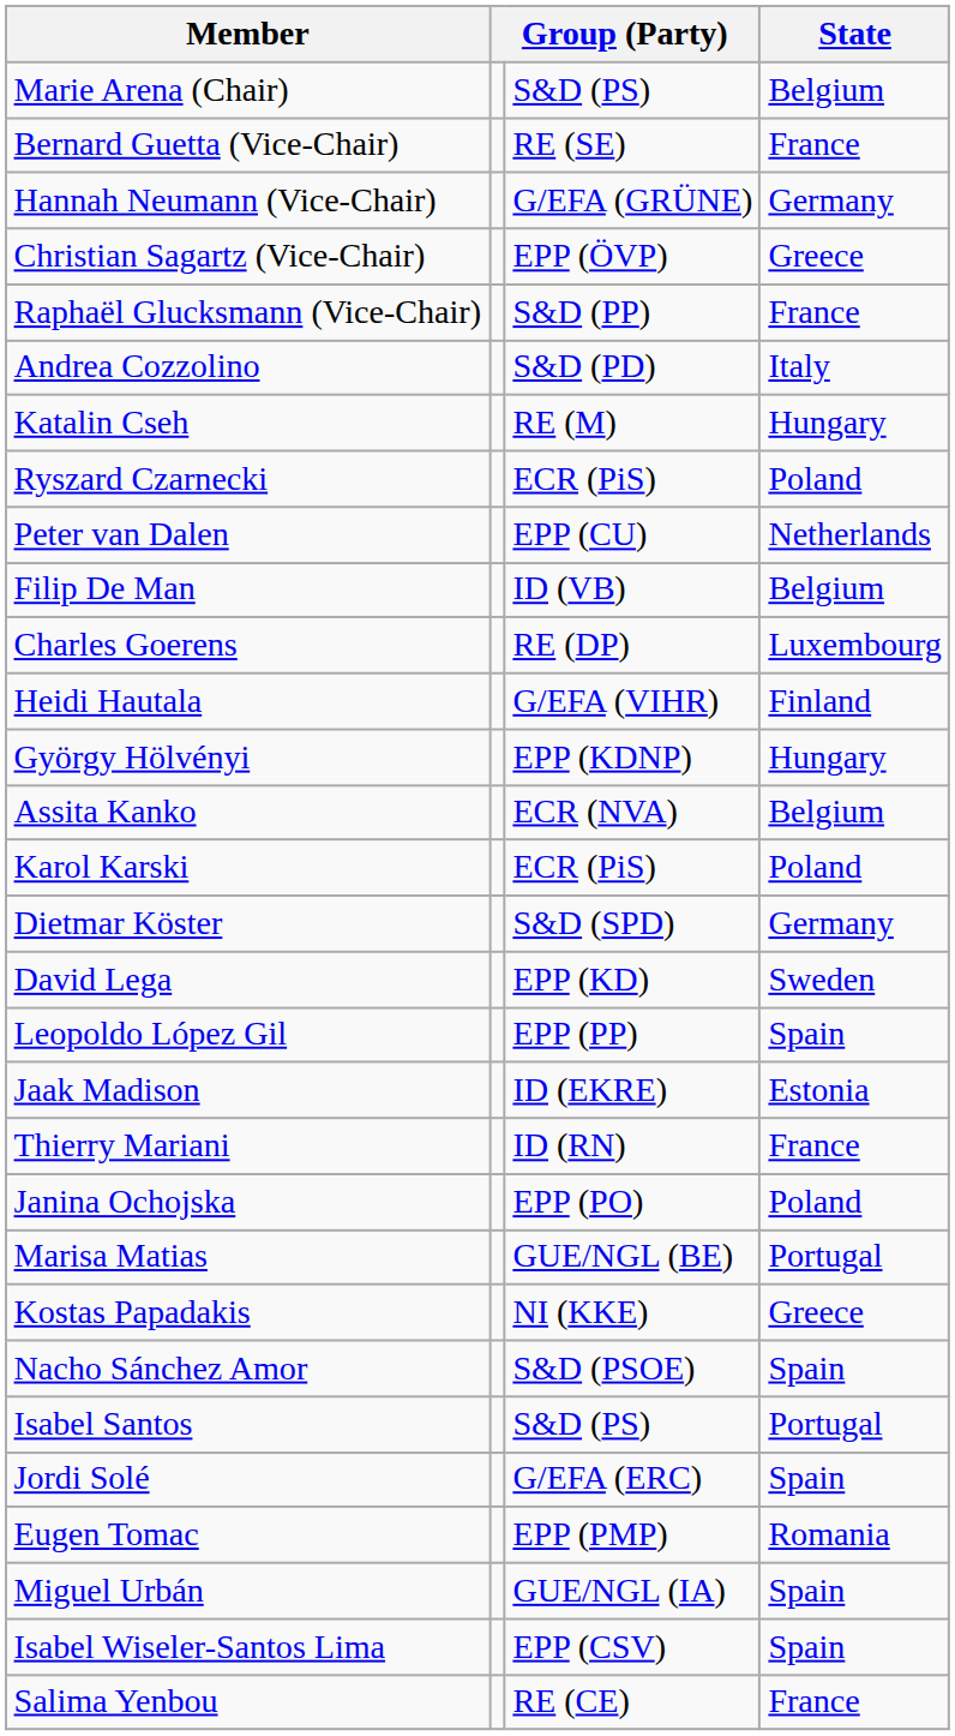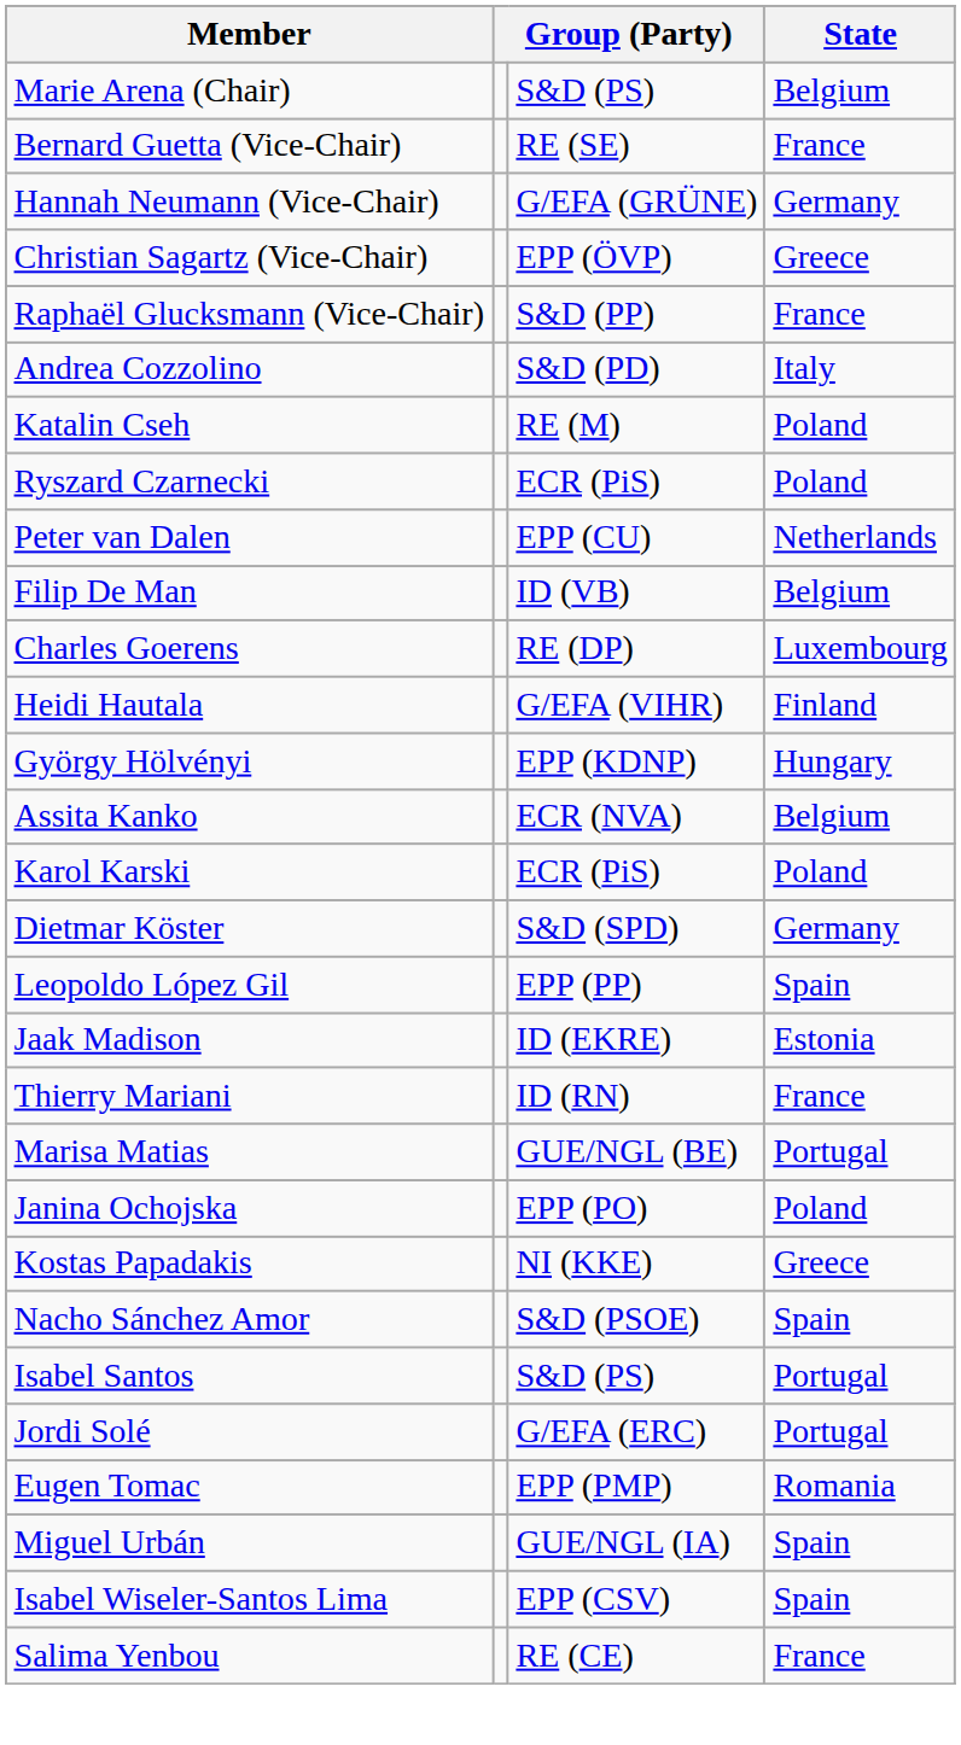 <table class="wikitable sortable mw-collapsible mw-collapsed" style="font-size:90%">
 <tr>
 <th>Member</th>
 <th colspan=2><a href='#'>Group</a> (Party)</th>
 <th><a href='#'>State</a></th>
 </tr>
 <tr>
 <td><a href='#'>Marie Arena</a> (Chair)</td>
 <td bgcolor=></td>
 <td><a href='#'>S&D</a> (<a href='#'>PS</a>)</td>
 <td><a href='#'>Belgium</a></td>
 </tr>
 <tr>
 <td><a href='#'>Bernard Guetta</a> (Vice-Chair)</td>
 <td bgcolor=></td>
 <td><a href='#'>RE</a> (<a href='#'>SE</a>)</td>
 <td><a href='#'>France</a></td>
 </tr>
 <tr>
 <td><a href='#'>Hannah Neumann</a> (Vice-Chair)</td>
 <td bgcolor=></td>
 <td><a href='#'>G/EFA</a> (<a href='#'>GRÜNE</a>)</td>
 <td><a href='#'>Germany</a></td>
 </tr>
 <tr>
 <td><a href='#'>Christian Sagartz</a> (Vice-Chair)</td>
 <td bgcolor=></td>
 <td><a href='#'>EPP</a> (<a href='#'>ÖVP</a>)</td>
 <td><a href='#'>Greece</a></td>
 </tr>
 <tr>
 <td><a href='#'>Raphaël Glucksmann</a> (Vice-Chair)</td>
 <td bgcolor=></td>
 <td><a href='#'>S&D</a> (<a href='#'>PP</a>)</td>
 <td><a href='#'>France</a></td>
 </tr>
 <tr>
 <td><a href='#'>Andrea Cozzolino</a></td>
 <td bgcolor=></td>
 <td><a href='#'>S&D</a> (<a href='#'>PD</a>)</td>
 <td><a href='#'>Italy</a></td>
 </tr>
 <tr>
 <td><a href='#'>Katalin Cseh</a></td>
 <td bgcolor=></td>
 <td><a href='#'>RE</a> (<a href='#'>M</a>)</td>
-<td><a href='#'>Hungary</a></td>
+<td><a href='#'>Poland</a></td>
 </tr>
 <tr>
 <td><a href='#'>Ryszard Czarnecki</a></td>
 <td bgcolor=></td>
 <td><a href='#'>ECR</a> (<a href='#'>PiS</a>)</td>
 <td><a href='#'>Poland</a></td>
 </tr>
 <tr>
 <td><a href='#'>Peter van Dalen</a></td>
 <td bgcolor=></td>
 <td><a href='#'>EPP</a> (<a href='#'>CU</a>)</td>
 <td><a href='#'>Netherlands</a></td>
 </tr>
 <tr>
 <td><a href='#'>Filip De Man</a></td>
 <td bgcolor=></td>
 <td><a href='#'>ID</a> (<a href='#'>VB</a>)</td>
 <td><a href='#'>Belgium</a></td>
 </tr>
 <tr>
 <td><a href='#'>Charles Goerens</a></td>
 <td bgcolor=></td>
 <td><a href='#'>RE</a> (<a href='#'>DP</a>)</td>
 <td><a href='#'>Luxembourg</a></td>
 </tr>
 <tr>
 <td><a href='#'>Heidi Hautala</a></td>
 <td bgcolor=></td>
 <td><a href='#'>G/EFA</a> (<a href='#'>VIHR</a>)</td>
 <td><a href='#'>Finland</a></td>
 </tr>
 <tr>
 <td><a href='#'>György Hölvényi</a></td>
 <td bgcolor=></td>
 <td><a href='#'>EPP</a> (<a href='#'>KDNP</a>)</td>
 <td><a href='#'>Hungary</a></td>
 </tr>
 <tr>
 <td><a href='#'>Assita Kanko</a></td>
 <td bgcolor=></td>
 <td><a href='#'>ECR</a> (<a href='#'>NVA</a>)</td>
 <td><a href='#'>Belgium</a></td>
 </tr>
 <tr>
 <td><a href='#'>Karol Karski</a></td>
 <td bgcolor=></td>
 <td><a href='#'>ECR</a> (<a href='#'>PiS</a>)</td>
 <td><a href='#'>Poland</a></td>
 </tr>
 <tr>
 <td><a href='#'>Dietmar Köster</a></td>
 <td bgcolor=></td>
 <td><a href='#'>S&D</a> (<a href='#'>SPD</a>)</td>
 <td><a href='#'>Germany</a></td>
 </tr>
 <tr>
-<td><a href='#'>David Lega</a></td>
-<td bgcolor=></td>
-<td><a href='#'>EPP</a> (<a href='#'>KD</a>)</td>
-<td><a href='#'>Sweden</a></td>
-</tr>
-<tr>
 <td><a href='#'>Leopoldo López Gil</a></td>
 <td bgcolor=></td>
 <td><a href='#'>EPP</a> (<a href='#'>PP</a>)</td>
 <td><a href='#'>Spain</a></td>
 </tr>
 <tr>
 <td><a href='#'>Jaak Madison</a></td>
 <td bgcolor=></td>
 <td><a href='#'>ID</a> (<a href='#'>EKRE</a>)</td>
 <td><a href='#'>Estonia</a></td>
 </tr>
 <tr>
 <td><a href='#'>Thierry Mariani</a></td>
 <td bgcolor=></td>
 <td><a href='#'>ID</a> (<a href='#'>RN</a>)</td>
 <td><a href='#'>France</a></td>
 </tr>
 <tr>
+<td><a href='#'>Marisa Matias</a></td>
+<td bgcolor=></td>
+<td><a href='#'>GUE/NGL</a> (<a href='#'>BE</a>)</td>
+<td><a href='#'>Portugal</a></td>
+</tr>
+<tr>
 <td><a href='#'>Janina Ochojska</a></td>
 <td bgcolor=></td>
 <td><a href='#'>EPP</a> (<a href='#'>PO</a>)</td>
 <td><a href='#'>Poland</a></td>
-</tr>
-<tr>
-<td><a href='#'>Marisa Matias</a></td>
-<td bgcolor=></td>
-<td><a href='#'>GUE/NGL</a> (<a href='#'>BE</a>)</td>
-<td><a href='#'>Portugal</a></td>
 </tr>
 <tr>
 <td><a href='#'>Kostas Papadakis</a></td>
 <td bgcolor=></td>
 <td><a href='#'>NI</a> (<a href='#'>KKE</a>)</td>
 <td><a href='#'>Greece</a></td>
 </tr>
 <tr>
 <td><a href='#'>Nacho Sánchez Amor</a></td>
 <td bgcolor=></td>
 <td><a href='#'>S&D</a> (<a href='#'>PSOE</a>)</td>
 <td><a href='#'>Spain</a></td>
 </tr>
 <tr>
 <td><a href='#'>Isabel Santos</a></td>
 <td bgcolor=></td>
 <td><a href='#'>S&D</a> (<a href='#'>PS</a>)</td>
 <td><a href='#'>Portugal</a></td>
 </tr>
 <tr>
 <td><a href='#'>Jordi Solé</a></td>
 <td bgcolor=></td>
 <td><a href='#'>G/EFA</a> (<a href='#'>ERC</a>)</td>
-<td><a href='#'>Spain</a></td>
+<td><a href='#'>Portugal</a></td>
 </tr>
 <tr>
 <td><a href='#'>Eugen Tomac</a></td>
 <td bgcolor=></td>
 <td><a href='#'>EPP</a> (<a href='#'>PMP</a>)</td>
 <td><a href='#'>Romania</a></td>
 </tr>
 <tr>
 <td><a href='#'>Miguel Urbán</a></td>
 <td bgcolor=></td>
 <td><a href='#'>GUE/NGL</a> (<a href='#'>IA</a>)</td>
 <td><a href='#'>Spain</a></td>
 </tr>
 <tr>
 <td><a href='#'>Isabel Wiseler-Santos Lima</a></td>
 <td bgcolor=></td>
 <td><a href='#'>EPP</a> (<a href='#'>CSV</a>)</td>
 <td><a href='#'>Spain</a></td>
 </tr>
 <tr>
 <td><a href='#'>Salima Yenbou</a></td>
 <td bgcolor=></td>
 <td><a href='#'>RE</a> (<a href='#'>CE</a>)</td>
 <td><a href='#'>France</a></td>
 </tr>
 </table>
